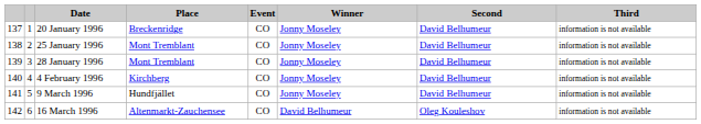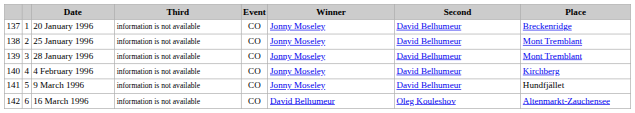 <table class="wikitable plainrowheaders" style="background:#fff; font-size:86%; line-height:16px; border:grey solid 1px; border-collapse:collapse;">
 <tr style="background:#ccc; text-align:center;">
 <th scope="col" style="background:#ccc; width=20 px;"></th>
 <th scope="col" style="background:#ccc; width=30 px;"></th>
 <th scope="col" style="background:#ccc; width:120px;">Date</th>
-<th scope="col" style="background:#ccc; width:160px;">Place</th>
+<th scope="col" style="background:#ccc; width:185px;">Third</th>
 <th scope="col" style="background:#ccc; width:15px;">Event</th>
 <th scope="col" style="background:#ccc; width:185px;">Winner</th>
 <th scope="col" style="background:#ccc; width:185px;">Second</th>
-<th scope="col" style="background:#ccc; width:185px;">Third</th>
+<th scope="col" style="background:#ccc; width:160px;">Place</th>
 </tr>
 <tr>
 <td align=center>137</td>
 <td align=center>1</td>
 <td>20 January 1996</td>
-<td> <a href='#'>Breckenridge</a></td>
+<td> <small>information is not available</small></td>
 <td align=center>CO</td>
 <td> <a href='#'>Jonny Moseley</a></td>
 <td> <a href='#'>David Belhumeur</a></td>
-<td> <small>information is not available</small></td>
+<td> <a href='#'>Breckenridge</a></td>
 </tr>
 <tr>
 <td align=center>138</td>
 <td align=center>2</td>
 <td>25 January 1996</td>
-<td> <a href='#'>Mont Tremblant</a></td>
+<td> <small>information is not available</small></td>
 <td align=center>CO</td>
 <td> <a href='#'>Jonny Moseley</a></td>
 <td> <a href='#'>David Belhumeur</a></td>
-<td> <small>information is not available</small></td>
+<td> <a href='#'>Mont Tremblant</a></td>
 </tr>
 <tr>
 <td align=center>139</td>
 <td align=center>3</td>
 <td>28 January 1996</td>
-<td> <a href='#'>Mont Tremblant</a></td>
+<td> <small>information is not available</small></td>
 <td align=center>CO</td>
 <td> <a href='#'>Jonny Moseley</a></td>
 <td> <a href='#'>David Belhumeur</a></td>
-<td> <small>information is not available</small></td>
+<td> <a href='#'>Mont Tremblant</a></td>
 </tr>
 <tr>
 <td align=center>140</td>
 <td align=center>4</td>
 <td>4 February 1996</td>
-<td> <a href='#'>Kirchberg</a></td>
+<td> <small>information is not available</small></td>
 <td align=center>CO</td>
 <td> <a href='#'>Jonny Moseley</a></td>
 <td> <a href='#'>David Belhumeur</a></td>
-<td> <small>information is not available</small></td>
+<td> <a href='#'>Kirchberg</a></td>
 </tr>
 <tr>
 <td align=center>141</td>
 <td align=center>5</td>
 <td>9 March 1996</td>
-<td> Hundfjället</td>
+<td> <small>information is not available</small></td>
 <td align=center>CO</td>
 <td> <a href='#'>Jonny Moseley</a></td>
 <td> <a href='#'>David Belhumeur</a></td>
-<td> <small>information is not available</small></td>
+<td> Hundfjället</td>
 </tr>
 <tr>
 <td align=center>142</td>
 <td align=center>6</td>
 <td>16 March 1996</td>
-<td> <a href='#'>Altenmarkt-Zauchensee</a></td>
+<td> <small>information is not available</small></td>
 <td align=center>CO</td>
 <td> <a href='#'>David Belhumeur</a></td>
 <td> <a href='#'>Oleg Kouleshov</a></td>
-<td> <small>information is not available</small></td>
+<td> <a href='#'>Altenmarkt-Zauchensee</a></td>
 </tr>
 </table>
